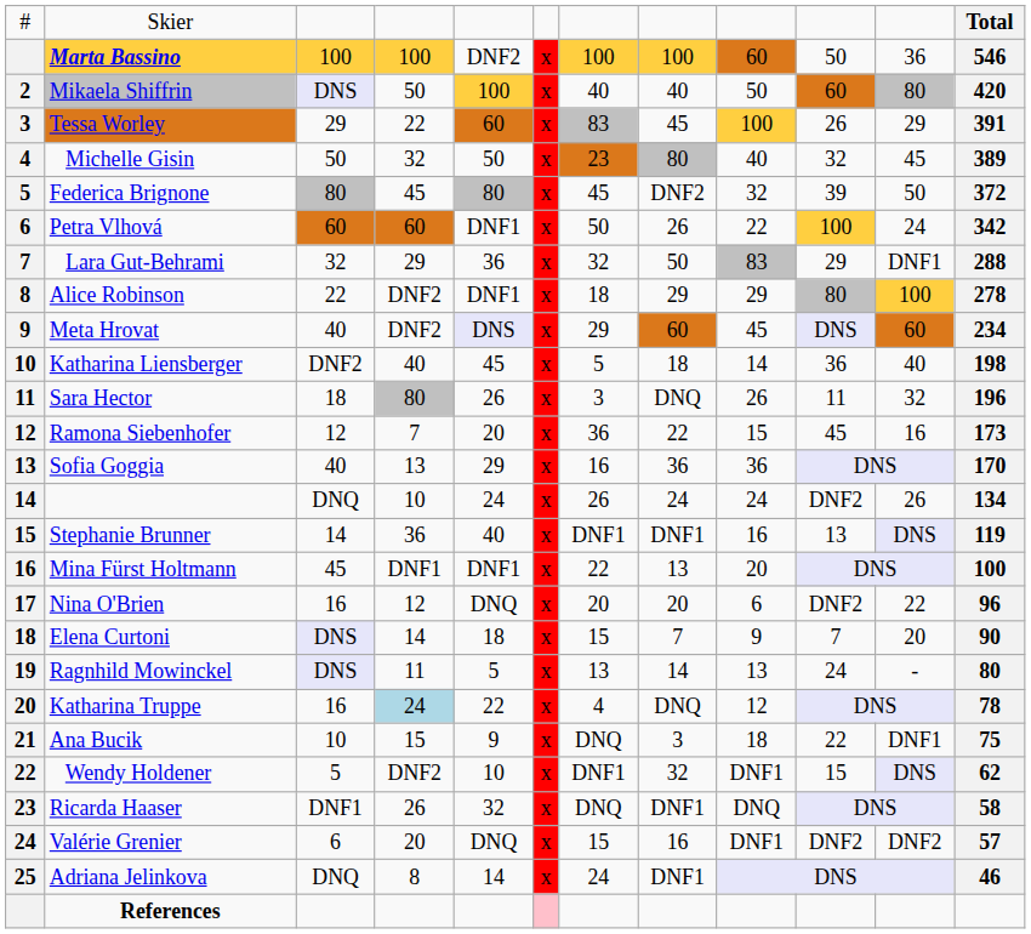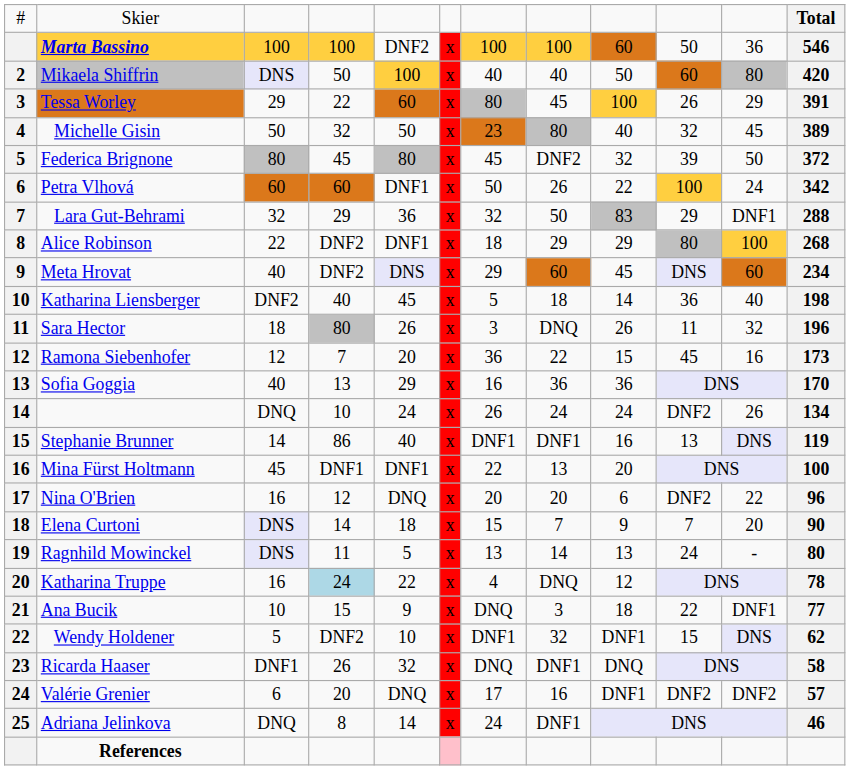 <table class="wikitable" width=60% style="font-size:100%; text-align:center;">
 <tr>
 <td>#</td>
 <td>Skier</td>
 <td><br> </td>
 <td><br> </td>
 <td><br> </td>
 <td><br> </td>
 <td><br> </td>
 <td><br> </td>
 <td><br> </td>
 <td><br> </td>
 <td><br> </td>
 <th>Total</th>
 </tr>
 <tr>
 <th></th>
 <td align=left bgcolor=ffcf40> <strong><em><a href='#'>Marta Bassino</a></em></strong></td>
 <td bgcolor=ffcf40>100</td>
 <td bgcolor=ffcf40>100</td>
 <td>DNF2</td>
 <td bgcolor=red>x</td>
 <td bgcolor=ffcf40>100</td>
 <td bgcolor=ffcf40>100</td>
 <td bgcolor=db781b>60</td>
 <td>50</td>
 <td>36</td>
 <th>546</th>
 </tr>
 <tr>
 <th>2</th>
 <td align=left bgcolor=c0c0c0> <a href='#'>Mikaela Shiffrin</a></td>
 <td bgcolor=lavender>DNS</td>
 <td>50</td>
 <td bgcolor=ffcf40>100</td>
 <td bgcolor=red>x</td>
 <td>40</td>
 <td>40</td>
 <td>50</td>
 <td bgcolor=db781b>60</td>
 <td bgcolor=c0c0c0>80</td>
 <th>420</th>
 </tr>
 <tr>
 <th>3</th>
 <td align=left bgcolor=db781b> <a href='#'>Tessa Worley</a></td>
 <td>29</td>
 <td>22</td>
 <td bgcolor=db781b>60</td>
 <td bgcolor=red>x</td>
-<td bgcolor=c0c0c0>83</td>
+<td bgcolor=c0c0c0>80</td>
 <td>45</td>
 <td bgcolor=ffcf40>100</td>
 <td>26</td>
 <td>29</td>
 <th>391</th>
 </tr>
 <tr>
 <th>4</th>
 <td align=left>   <a href='#'>Michelle Gisin</a></td>
 <td>50</td>
 <td>32</td>
 <td>50</td>
 <td bgcolor=red>x</td>
 <td bgcolor=db781b>23</td>
 <td bgcolor=c0c0c0>80</td>
 <td>40</td>
 <td>32</td>
 <td>45</td>
 <th>389</th>
 </tr>
 <tr>
 <th>5</th>
 <td align=left> <a href='#'>Federica Brignone</a></td>
 <td bgcolor=c0c0c0>80</td>
 <td>45</td>
 <td bgcolor=c0c0c0>80</td>
 <td bgcolor=red>x</td>
 <td>45</td>
 <td>DNF2</td>
 <td>32</td>
 <td>39</td>
 <td>50</td>
 <th>372</th>
 </tr>
 <tr>
 <th>6</th>
 <td align=left> <a href='#'>Petra Vlhová</a></td>
 <td bgcolor=db781b>60</td>
 <td bgcolor=db781b>60</td>
 <td>DNF1</td>
 <td bgcolor=red>x</td>
 <td>50</td>
 <td>26</td>
 <td>22</td>
 <td bgcolor=ffcf40>100</td>
 <td>24</td>
 <th>342</th>
 </tr>
 <tr>
 <th>7</th>
 <td align=left>   <a href='#'>Lara Gut-Behrami</a></td>
 <td>32</td>
 <td>29</td>
 <td>36</td>
 <td bgcolor=red>x</td>
 <td>32</td>
 <td>50</td>
 <td bgcolor=c0c0c0>83</td>
 <td>29</td>
 <td>DNF1</td>
 <th>288</th>
 </tr>
 <tr>
 <th>8</th>
 <td align=left> <a href='#'>Alice Robinson</a></td>
 <td>22</td>
 <td>DNF2</td>
 <td>DNF1</td>
 <td bgcolor=red>x</td>
 <td>18</td>
 <td>29</td>
 <td>29</td>
 <td bgcolor=c0c0c0>80</td>
 <td bgcolor=ffcf40>100</td>
-<th>278</th>
+<th>268</th>
 </tr>
 <tr>
 <th>9</th>
 <td align=left> <a href='#'>Meta Hrovat</a></td>
 <td>40</td>
 <td>DNF2</td>
 <td bgcolor=lavender>DNS</td>
 <td bgcolor=red>x</td>
 <td>29</td>
 <td bgcolor=db781b>60</td>
 <td>45</td>
 <td bgcolor=lavender>DNS</td>
 <td bgcolor=db781b>60</td>
 <th>234</th>
 </tr>
 <tr>
 <th>10</th>
 <td align=left> <a href='#'>Katharina Liensberger</a></td>
 <td>DNF2</td>
 <td>40</td>
 <td>45</td>
 <td bgcolor=red>x</td>
 <td>5</td>
 <td>18</td>
 <td>14</td>
 <td>36</td>
 <td>40</td>
 <th>198</th>
 </tr>
 <tr>
 <th>11</th>
 <td align=left> <a href='#'>Sara Hector</a></td>
 <td>18</td>
 <td bgcolor=c0c0c0>80</td>
 <td>26</td>
 <td bgcolor=red>x</td>
 <td>3</td>
 <td>DNQ</td>
 <td>26</td>
 <td>11</td>
 <td>32</td>
 <th>196</th>
 </tr>
 <tr>
 <th>12</th>
 <td align=left> <a href='#'>Ramona Siebenhofer</a></td>
 <td>12</td>
 <td>7</td>
 <td>20</td>
 <td bgcolor=red>x</td>
 <td>36</td>
 <td>22</td>
 <td>15</td>
 <td>45</td>
 <td>16</td>
 <th>173</th>
 </tr>
 <tr>
 <th>13</th>
 <td align=left> <a href='#'>Sofia Goggia</a></td>
 <td>40</td>
 <td>13</td>
 <td>29</td>
 <td bgcolor=red>x</td>
 <td>16</td>
 <td>36</td>
 <td>36</td>
 <td bgcolor=lavender colspan=2>DNS</td>
 <th>170</th>
 </tr>
 <tr>
 <th>14</th>
 <td align=left></td>
 <td>DNQ</td>
 <td>10</td>
 <td>24</td>
 <td bgcolor=red>x</td>
 <td>26</td>
 <td>24</td>
 <td>24</td>
 <td>DNF2</td>
 <td>26</td>
 <th>134</th>
 </tr>
 <tr>
 <th>15</th>
 <td align=left> <a href='#'>Stephanie Brunner</a></td>
 <td>14</td>
-<td>36</td>
+<td>86</td>
 <td>40</td>
 <td bgcolor=red>x</td>
 <td>DNF1</td>
 <td>DNF1</td>
 <td>16</td>
 <td>13</td>
 <td bgcolor=lavender>DNS</td>
 <th>119</th>
 </tr>
 <tr>
 <th>16</th>
 <td align=left> <a href='#'>Mina Fürst Holtmann</a></td>
 <td>45</td>
 <td>DNF1</td>
 <td>DNF1</td>
 <td bgcolor=red>x</td>
 <td>22</td>
 <td>13</td>
 <td>20</td>
 <td bgcolor=lavender colspan=2>DNS</td>
 <th>100</th>
 </tr>
 <tr>
 <th>17</th>
 <td align=left> <a href='#'>Nina O'Brien</a></td>
 <td>16</td>
 <td>12</td>
 <td>DNQ</td>
 <td bgcolor=red>x</td>
 <td>20</td>
 <td>20</td>
 <td>6</td>
 <td>DNF2</td>
 <td>22</td>
 <th>96</th>
 </tr>
 <tr>
 <th>18</th>
 <td align=left> <a href='#'>Elena Curtoni</a></td>
 <td bgcolor=lavender>DNS</td>
 <td>14</td>
 <td>18</td>
 <td bgcolor=red>x</td>
 <td>15</td>
 <td>7</td>
 <td>9</td>
 <td>7</td>
 <td>20</td>
 <th>90</th>
 </tr>
 <tr>
 <th>19</th>
 <td align=left> <a href='#'>Ragnhild Mowinckel</a></td>
 <td bgcolor=lavender>DNS</td>
 <td>11</td>
 <td>5</td>
 <td bgcolor=red>x</td>
 <td>13</td>
 <td>14</td>
 <td>13</td>
 <td>24</td>
 <td>-</td>
 <th>80</th>
 </tr>
 <tr>
 <th>20</th>
 <td align=left> <a href='#'>Katharina Truppe</a></td>
 <td>16</td>
 <td style="background: lightblue;">24</td>
 <td>22</td>
 <td bgcolor=red>x</td>
 <td>4</td>
 <td>DNQ</td>
 <td>12</td>
 <td bgcolor=lavender colspan=2>DNS</td>
 <th>78</th>
 </tr>
 <tr>
 <th>21</th>
 <td align=left> <a href='#'>Ana Bucik</a></td>
 <td>10</td>
 <td>15</td>
 <td>9</td>
 <td bgcolor=red>x</td>
 <td>DNQ</td>
 <td>3</td>
 <td>18</td>
 <td>22</td>
 <td>DNF1</td>
-<th>75</th>
+<th>77</th>
 </tr>
 <tr>
 <th>22</th>
 <td align=left>   <a href='#'>Wendy Holdener</a></td>
 <td>5</td>
 <td>DNF2</td>
 <td>10</td>
 <td bgcolor=red>x</td>
 <td>DNF1</td>
 <td>32</td>
 <td>DNF1</td>
 <td>15</td>
 <td bgcolor=lavender>DNS</td>
 <th>62</th>
 </tr>
 <tr>
 <th>23</th>
 <td align=left> <a href='#'>Ricarda Haaser</a></td>
 <td>DNF1</td>
 <td>26</td>
 <td>32</td>
 <td bgcolor=red>x</td>
 <td>DNQ</td>
 <td>DNF1</td>
 <td>DNQ</td>
 <td colspan=2 bgcolor=lavender>DNS</td>
 <th>58</th>
 </tr>
 <tr>
 <th>24</th>
 <td align=left> <a href='#'>Valérie Grenier</a></td>
 <td>6</td>
 <td>20</td>
 <td>DNQ</td>
 <td bgcolor=red>x</td>
-<td>15</td>
+<td>17</td>
 <td>16</td>
 <td>DNF1</td>
 <td>DNF2</td>
 <td>DNF2</td>
 <th>57</th>
 </tr>
 <tr>
 <th>25</th>
 <td align=left> <a href='#'>Adriana Jelinkova</a></td>
 <td>DNQ</td>
 <td>8</td>
 <td>14</td>
 <td bgcolor=red>x</td>
 <td>24</td>
 <td>DNF1</td>
 <td colspan=3 bgcolor=lavender>DNS</td>
 <th>46</th>
 </tr>
 <tr>
 <th></th>
 <td align=center><strong>References</strong></td>
 <td></td>
 <td></td>
 <td></td>
 <td bgcolor=pink></td>
 <td></td>
 <td></td>
 <td></td>
 <td></td>
 <td></td>
 </tr>
 </table>
